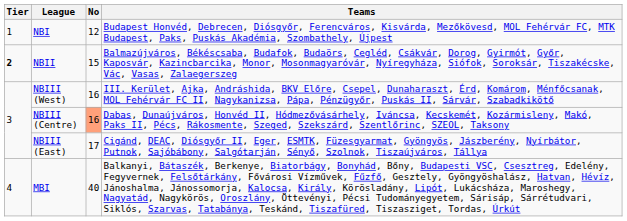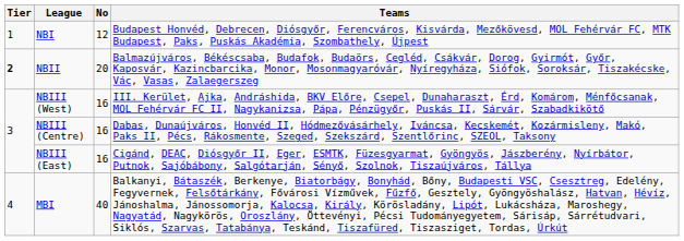 <table class="wikitable sortable">
 <tr>
 <th>Tier</th>
 <th>League</th>
 <th>No</th>
 <th>Teams</th>
 </tr>
 <tr>
 <td>1</td>
 <td><a href='#'>NBI</a></td>
 <td>12</td>
 <td><a href='#'>Budapest Honvéd</a>, <a href='#'>Debrecen</a>, <a href='#'>Diósgyőr</a>, <a href='#'>Ferencváros</a>, <a href='#'>Kisvárda</a>, <a href='#'>Mezőkövesd</a>, <a href='#'>MOL Fehérvár FC</a>, <a href='#'>MTK Budapest</a>, <a href='#'>Paks</a>, <a href='#'>Puskás Akadémia</a>, <a href='#'>Szombathely</a>, <a href='#'>Újpest</a></td>
 </tr>
 <tr>
 <td><strong>2</strong></td>
 <td><a href='#'>NBII</a></td>
-<td>15</td>
+<td>20</td>
 <td><a href='#'>Balmazújváros</a>, <a href='#'>Békéscsaba</a>, <a href='#'>Budafok</a>, <a href='#'>Budaörs</a>, <a href='#'>Cegléd</a>, <a href='#'>Csákvár</a>, <a href='#'>Dorog</a>, <a href='#'>Gyirmót</a>, <a href='#'>Győr</a>, <a href='#'>Kaposvár</a>, <a href='#'>Kazincbarcika</a>, <a href='#'>Monor</a>, <a href='#'>Mosonmagyaróvár</a>, <a href='#'>Nyíregyháza</a>, <a href='#'>Siófok</a>, <a href='#'>Soroksár</a>, <a href='#'>Tiszakécske</a>, <a href='#'>Vác</a>, <a href='#'>Vasas</a>, <a href='#'>Zalaegerszeg</a></td>
 </tr>
 <tr>
 <td rowspan=3>3</td>
 <td><a href='#'>NBIII</a> (West)</td>
 <td>16</td>
 <td><a href='#'>III. Kerület</a>, <a href='#'>Ajka</a>, <a href='#'>Andráshida</a>, <a href='#'>BKV Előre</a>, <a href='#'>Csepel</a>, <a href='#'>Dunaharaszt</a>, <a href='#'>Érd</a>, <a href='#'>Komárom</a>, <a href='#'>Ménfőcsanak</a>, <a href='#'>MOL Fehérvár FC II</a>, <a href='#'>Nagykanizsa</a>, <a href='#'>Pápa</a>, <a href='#'>Pénzügyőr</a>, <a href='#'>Puskás II</a>, <a href='#'>Sárvár</a>, <a href='#'>Szabadkikötő</a></td>
 </tr>
 <tr>
 <td><a href='#'>NBIII</a> (Centre)</td>
-<td style="background: lightsalmon;">16</td>
+<td>16</td>
 <td><a href='#'>Dabas</a>, <a href='#'>Dunaújváros</a>, <a href='#'>Honvéd II</a>, <a href='#'>Hódmezővásárhely</a>, <a href='#'>Iváncsa</a>, <a href='#'>Kecskemét</a>, <a href='#'>Kozármisleny</a>, <a href='#'>Makó</a>, <a href='#'>Paks II</a>, <a href='#'>Pécs</a>, <a href='#'>Rákosmente</a>, <a href='#'>Szeged</a>, <a href='#'>Szekszárd</a>, <a href='#'>Szentlőrinc</a>, <a href='#'>SZEOL</a>, <a href='#'>Taksony</a></td>
 </tr>
 <tr>
 <td><a href='#'>NBIII</a> (East)</td>
-<td>17</td>
+<td>16</td>
 <td><a href='#'>Cigánd</a>, <a href='#'>DEAC</a>, <a href='#'>Diósgyőr II</a>, <a href='#'>Eger</a>, <a href='#'>ESMTK</a>, <a href='#'>Füzesgyarmat</a>, <a href='#'>Gyöngyös</a>, <a href='#'>Jászberény</a>, <a href='#'>Nyírbátor</a>, <a href='#'>Putnok</a>, <a href='#'>Sajóbábony</a>, <a href='#'>Salgótarján</a>, <a href='#'>Sényő</a>, <a href='#'>Szolnok</a>, <a href='#'>Tiszaújváros</a>, <a href='#'>Tállya</a></td>
 </tr>
 <tr>
 <td>4</td>
 <td><a href='#'>MBI</a></td>
 <td>40</td>
 <td>Balkanyi, <a href='#'>Bátaszék</a>, Berkenye, <a href='#'>Biatorbágy</a>, <a href='#'>Bonyhád</a>, Bőny, <a href='#'>Budapesti VSC</a>, <a href='#'>Csesztreg</a>, Edelény, Fegyvernek, <a href='#'>Felsőtárkány</a>, Fővárosi Vízművek, <a href='#'>Fűzfő</a>, Gesztely, Gyöngyöshalász, <a href='#'>Hatvan</a>, <a href='#'>Hévíz</a>, Jánoshalma, Jánossomorja, <a href='#'>Kalocsa</a>, <a href='#'>Király</a>, Körösladány, <a href='#'>Lipót</a>, Lukácsháza, Maroshegy, <a href='#'>Nagyatád</a>, Nagykörös, <a href='#'>Oroszlány</a>, Öttevényi, Pécsi Tudományegyetem, Sárisáp, Sárrétudvari, Siklós, <a href='#'>Szarvas</a>, <a href='#'>Tatabánya</a>, Teskánd, <a href='#'>Tiszafüred</a>, Tiszasziget, Tordas, <a href='#'>Úrkút</a></td>
 </tr>
 </table>
